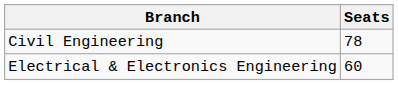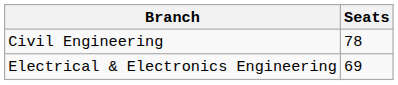 <table class="wikitable">
 <tr>
 <th>Branch</th>
 <th>Seats</th>
 </tr>
 <tr>
 <td>Civil Engineering</td>
 <td>78</td>
 </tr>
 <tr>
 <td>Electrical & Electronics Engineering</td>
-<td>60</td>
+<td>69</td>
 </tr>
 </table>
